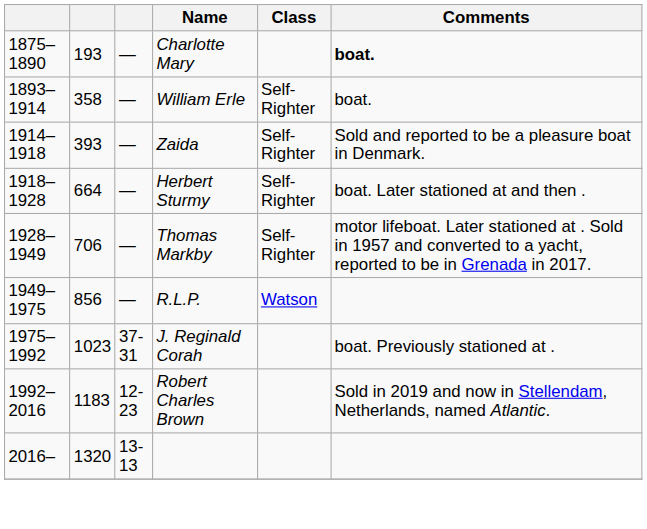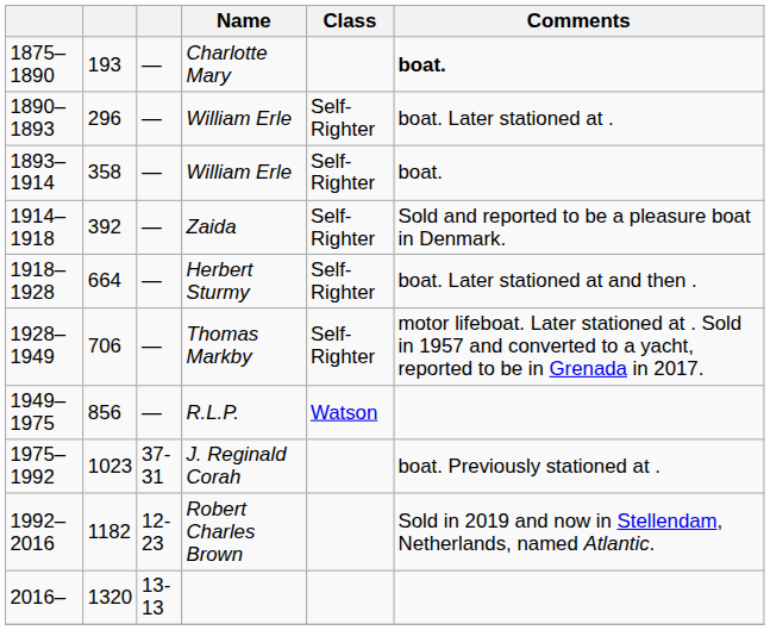 <table class="wikitable sortable">
 <tr>
 <th></th>
 <th></th>
 <th></th>
 <th>Name</th>
 <th>Class</th>
 <th class=unsortable>Comments</th>
 </tr>
 <tr>
 <td>1875–1890</td>
 <td>193</td>
 <td>—</td>
 <td><em>Charlotte Mary</em></td>
 <td></td>
 <td><strong> boat.</strong></td>
 </tr>
 <tr>
+<td>1890–1893</td>
+<td>296</td>
+<td>—</td>
+<td><em>William Erle</em></td>
+<td>Self-Righter</td>
+<td> boat. Later stationed at .</td>
+</tr>
+<tr>
 <td>1893–1914</td>
 <td>358</td>
 <td>—</td>
 <td><em>William Erle</em></td>
 <td>Self-Righter</td>
 <td> boat.</td>
 </tr>
 <tr>
 <td>1914–1918</td>
-<td>393</td>
+<td>392</td>
 <td>—</td>
 <td><em>Zaida</em></td>
 <td>Self-Righter</td>
 <td>Sold and reported to be a pleasure boat in Denmark.</td>
 </tr>
 <tr>
 <td>1918–1928</td>
 <td>664</td>
 <td>—</td>
 <td><em>Herbert Sturmy</em></td>
 <td>Self-Righter</td>
 <td> boat. Later stationed at  and then .</td>
 </tr>
 <tr>
 <td>1928–1949</td>
 <td>706</td>
 <td>—</td>
 <td><em>Thomas Markby</em></td>
 <td>Self-Righter</td>
 <td> motor lifeboat. Later stationed at . Sold in 1957 and converted to a yacht, reported to be in <a href='#'>Grenada</a> in 2017.</td>
 </tr>
 <tr>
 <td>1949–1975</td>
 <td>856</td>
 <td>—</td>
 <td><em>R.L.P.</em></td>
 <td><a href='#'>Watson</a></td>
 <td></td>
 </tr>
 <tr>
 <td>1975–1992</td>
 <td>1023</td>
 <td>37-31</td>
 <td><em>J. Reginald Corah</em></td>
 <td></td>
 <td> boat. Previously stationed at . </td>
 </tr>
 <tr>
 <td>1992–2016</td>
-<td>1183</td>
+<td>1182</td>
 <td>12-23</td>
 <td><em>Robert Charles Brown</em></td>
 <td></td>
 <td>Sold in 2019 and now in <a href='#'>Stellendam</a>, Netherlands, named <em>Atlantic</em>.</td>
 </tr>
 <tr>
 <td>2016–</td>
 <td>1320</td>
 <td>13-13</td>
 <td><em></em></td>
 <td></td>
 <td></td>
 </tr>
 <tr>
 </tr>
 </table>
